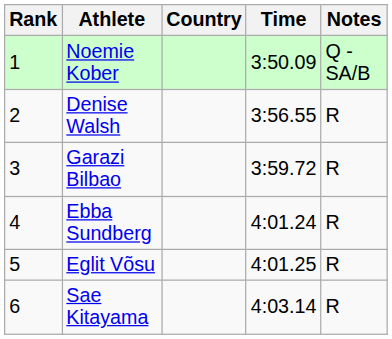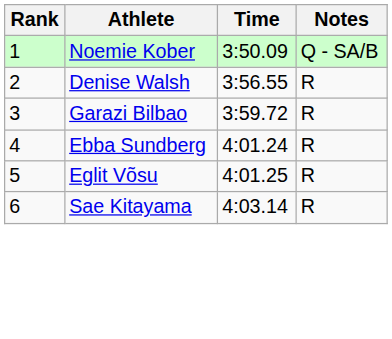 <table class="wikitable" width=50%>
 <tr>
 <th>Rank</th>
 <th>Athlete</th>
-<th>Country</th>
 <th>Time</th>
 <th>Notes</th>
 </tr>
 <tr bgcolor=ccffcc>
 <td>1</td>
 <td><a href='#'>Noemie Kober</a></td>
-<td></td>
 <td>3:50.09</td>
 <td>Q - SA/B</td>
 </tr>
 <tr>
 <td>2</td>
 <td><a href='#'>Denise Walsh</a></td>
-<td></td>
 <td>3:56.55</td>
 <td>R</td>
 </tr>
 <tr>
 <td>3</td>
 <td><a href='#'>Garazi Bilbao</a></td>
-<td></td>
 <td>3:59.72</td>
 <td>R</td>
 </tr>
 <tr>
 <td>4</td>
 <td><a href='#'>Ebba Sundberg</a></td>
-<td></td>
 <td>4:01.24</td>
 <td>R</td>
 </tr>
 <tr>
 <td>5</td>
 <td><a href='#'>Eglit Võsu</a></td>
-<td></td>
 <td>4:01.25</td>
 <td>R</td>
 </tr>
 <tr>
 <td>6</td>
 <td><a href='#'>Sae Kitayama</a></td>
-<td></td>
 <td>4:03.14</td>
 <td>R</td>
 </tr>
 </table>
